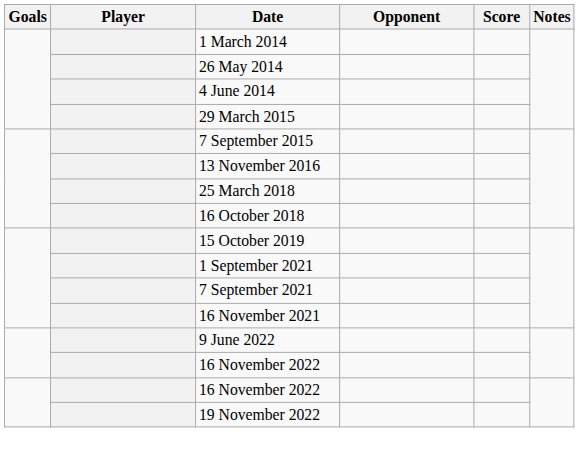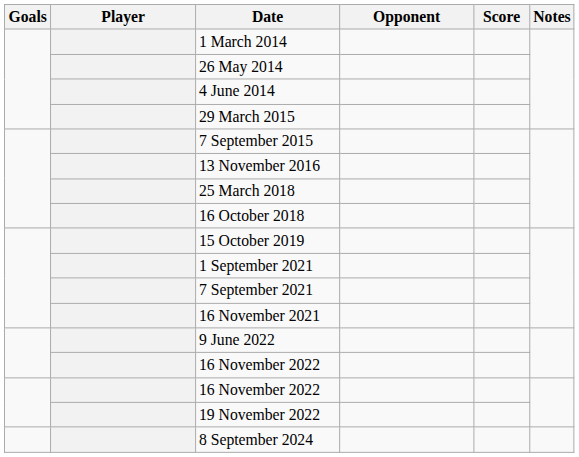 <table class="wikitable sortable plainrowheaders">
 <tr>
 <th scope=col style="width:40px;">Goals</th>
 <th scope=col style="width:140px;">Player</th>
 <th scope=col style="width:140px;">Date</th>
 <th scope=col style="width:129px;">Opponent</th>
 <th scope=col style="width:50px;">Score</th>
 <th scope=col class=unsortable>Notes</th>
 </tr>
 <tr>
 <td rowspan=4></td>
 <th scope=row></th>
 <td>1 March 2014</td>
 <td></td>
 <td></td>
 <td rowspan=4 align=center></td>
 </tr>
 <tr>
 <th scope=row></th>
 <td>26 May 2014</td>
 <td></td>
 <td></td>
 </tr>
 <tr>
 <th scope=row></th>
 <td>4 June 2014</td>
 <td></td>
 <td></td>
 </tr>
 <tr>
 <th scope=row></th>
 <td>29 March 2015</td>
 <td></td>
 <td></td>
 </tr>
 <tr>
 <td rowspan=4></td>
 <th scope=row></th>
 <td>7 September 2015</td>
 <td></td>
 <td></td>
 <td rowspan=4 align=center></td>
 </tr>
 <tr>
 <th scope=row></th>
 <td>13 November 2016</td>
 <td></td>
 <td></td>
 </tr>
 <tr>
 <th scope=row></th>
 <td>25 March 2018</td>
 <td></td>
 <td></td>
 </tr>
 <tr>
 <th scope=row></th>
 <td>16 October 2018</td>
 <td></td>
 <td></td>
 </tr>
 <tr>
 <td rowspan=4></td>
 <th scope=row></th>
 <td>15 October 2019</td>
 <td></td>
 <td></td>
 <td rowspan=4 align=center></td>
 </tr>
 <tr>
 <th scope=row></th>
 <td>1 September 2021</td>
 <td></td>
 <td></td>
 </tr>
 <tr>
 <th scope=row></th>
 <td>7 September 2021</td>
 <td></td>
 <td></td>
 </tr>
 <tr>
 <th scope=row></th>
 <td>16 November 2021</td>
 <td></td>
 <td></td>
 </tr>
 <tr>
 <td rowspan=2></td>
 <th scope=row></th>
 <td>9 June 2022</td>
 <td></td>
 <td></td>
 <td rowspan=2 align=center></td>
 </tr>
 <tr>
 <th scope=row></th>
 <td>16 November 2022</td>
 <td></td>
 <td></td>
 </tr>
 <tr>
 <td rowspan=2></td>
 <th scope=row></th>
 <td>16 November 2022</td>
 <td></td>
 <td></td>
 <td rowspan=2 align=center></td>
 </tr>
 <tr>
 <th scope=row></th>
 <td>19 November 2022</td>
 <td></td>
 <td></td>
 </tr>
+<tr>
+<td></td>
+<th scope=row></th>
+<td>8 September 2024</td>
+<td></td>
+<td></td>
+<td align=center></td>
+</tr>
 </table>
